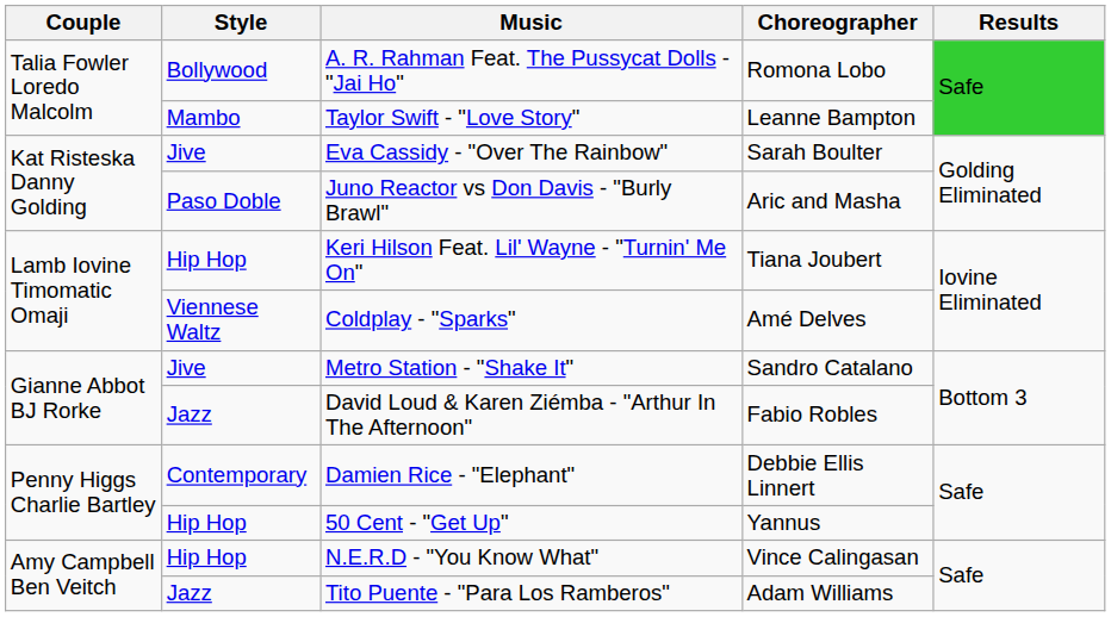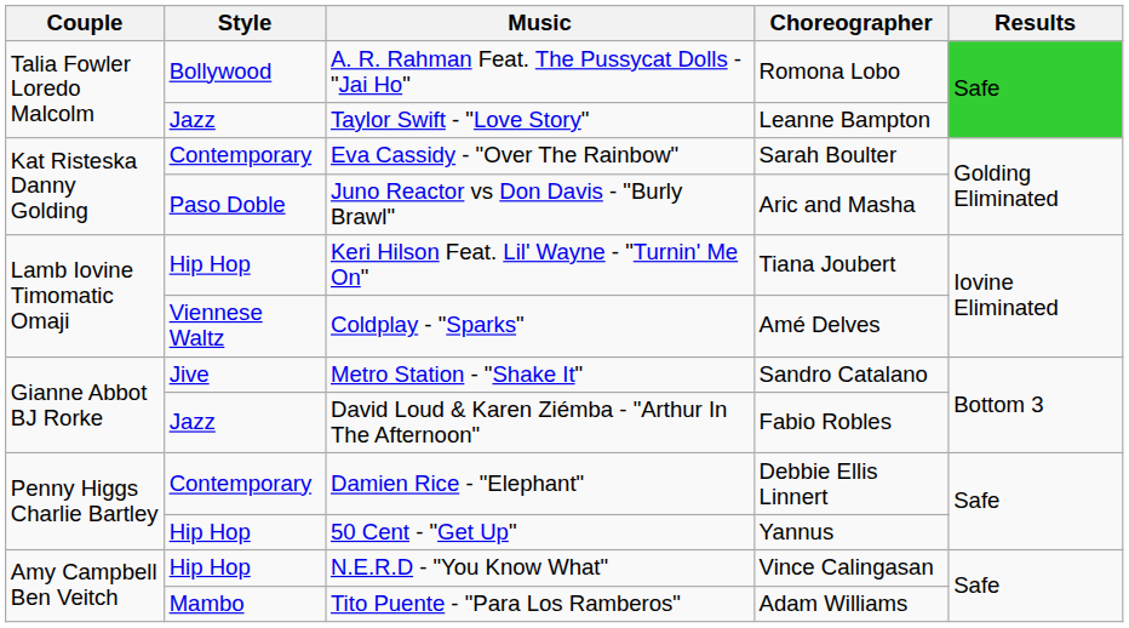 <table class="wikitable" style="width:90%;">
 <tr>
 <th>Couple</th>
 <th>Style</th>
 <th>Music</th>
 <th>Choreographer</th>
 <th>Results</th>
 </tr>
 <tr>
 <td rowspan="2">Talia Fowler <br> Loredo Malcolm</td>
 <td><a href='#'>Bollywood</a></td>
 <td><a href='#'>A. R. Rahman</a> Feat. <a href='#'>The Pussycat Dolls</a> - "<a href='#'>Jai Ho</a>"</td>
 <td>Romona Lobo</td>
 <td rowspan="2" style="background:limegreen;">Safe</td>
 </tr>
 <tr>
-<td><a href='#'>Mambo</a></td>
+<td><a href='#'>Jazz</a></td>
 <td><a href='#'>Taylor Swift</a> - "<a href='#'>Love Story</a>"</td>
 <td>Leanne Bampton</td>
 </tr>
 <tr>
 <td rowspan="2">Kat Risteska <br> Danny Golding</td>
-<td><a href='#'>Jive</a></td>
+<td><a href='#'>Contemporary</a></td>
 <td><a href='#'>Eva Cassidy</a> - "Over The Rainbow"</td>
 <td>Sarah Boulter</td>
 <td rowspan="2">Golding Eliminated</td>
 </tr>
 <tr>
 <td><a href='#'>Paso Doble</a></td>
 <td><a href='#'>Juno Reactor</a> vs <a href='#'>Don Davis</a> - "Burly Brawl"</td>
 <td>Aric and Masha</td>
 </tr>
 <tr>
 <td rowspan="2">Lamb Iovine <br> Timomatic Omaji</td>
 <td><a href='#'>Hip Hop</a></td>
 <td><a href='#'>Keri Hilson</a> Feat. <a href='#'>Lil' Wayne</a> - "<a href='#'>Turnin' Me On</a>"</td>
 <td>Tiana Joubert</td>
 <td rowspan="2">Iovine Eliminated</td>
 </tr>
 <tr>
 <td><a href='#'>Viennese Waltz</a></td>
 <td><a href='#'>Coldplay</a> - "<a href='#'>Sparks</a>"</td>
 <td>Amé Delves</td>
 </tr>
 <tr>
 <td rowspan="2">Gianne Abbot <br> BJ Rorke</td>
 <td><a href='#'>Jive</a></td>
 <td><a href='#'>Metro Station</a> - "<a href='#'>Shake It</a>"</td>
 <td>Sandro Catalano</td>
 <td rowspan="2">Bottom 3</td>
 </tr>
 <tr>
 <td><a href='#'>Jazz</a></td>
 <td>David Loud & Karen Ziémba - "Arthur In The Afternoon"</td>
 <td>Fabio Robles</td>
 </tr>
 <tr>
 <td rowspan="2">Penny Higgs <br> Charlie Bartley</td>
 <td><a href='#'>Contemporary</a></td>
 <td><a href='#'>Damien Rice</a> - "Elephant"</td>
 <td>Debbie Ellis Linnert</td>
 <td rowspan="2">Safe</td>
 </tr>
 <tr>
 <td><a href='#'>Hip Hop</a></td>
 <td><a href='#'>50 Cent</a> - "<a href='#'>Get Up</a>"</td>
 <td>Yannus</td>
 </tr>
 <tr>
 <td rowspan="2">Amy Campbell <br> Ben Veitch</td>
 <td><a href='#'>Hip Hop</a></td>
 <td><a href='#'>N.E.R.D</a> - "You Know What"</td>
 <td>Vince Calingasan</td>
 <td rowspan="2">Safe</td>
 </tr>
 <tr>
-<td><a href='#'>Jazz</a></td>
+<td><a href='#'>Mambo</a></td>
 <td><a href='#'>Tito Puente</a> - "Para Los Ramberos"</td>
 <td>Adam Williams</td>
 </tr>
 </table>
